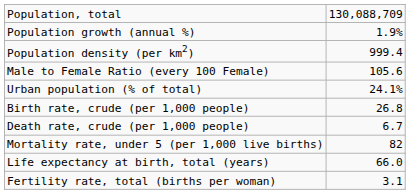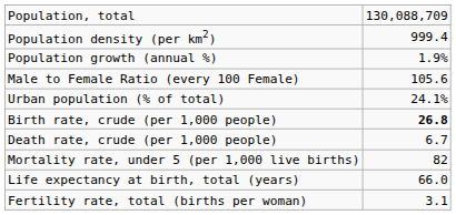 <table class="wikitable">
 <tr>
 <td>Population, total</td>
 <td style="text-align: right;">130,088,709</td>
 </tr>
 <tr>
+<td>Population density (per km<sup>2</sup>)</td>
+<td style="text-align: right;">999.4</td>
+</tr>
+<tr>
 <td>Population growth (annual %)</td>
 <td style="text-align: right;">1.9%</td>
-</tr>
-<tr>
-<td>Population density (per km<sup>2</sup>)</td>
-<td style="text-align: right;">999.4</td>
 </tr>
 <tr>
 <td>Male to Female Ratio (every 100 Female)</td>
 <td style="text-align: right;">105.6</td>
 </tr>
 <tr>
 <td>Urban population (% of total)</td>
 <td style="text-align: right;">24.1%</td>
 </tr>
 <tr>
 <td>Birth rate, crude (per 1,000 people)</td>
-<td style="text-align: right;">26.8</td>
+<td style="text-align: right;"><strong>26.8</strong></td>
 </tr>
 <tr>
 <td>Death rate, crude (per 1,000 people)</td>
 <td style="text-align: right;">6.7</td>
 </tr>
 <tr>
 <td>Mortality rate, under 5 (per 1,000 live births)</td>
 <td style="text-align: right;">82</td>
 </tr>
 <tr>
 <td>Life expectancy at birth, total (years)</td>
 <td style="text-align: right;">66.0</td>
 </tr>
 <tr>
 <td>Fertility rate, total (births per woman)</td>
 <td style="text-align: right;">3.1</td>
 </tr>
 </table>
